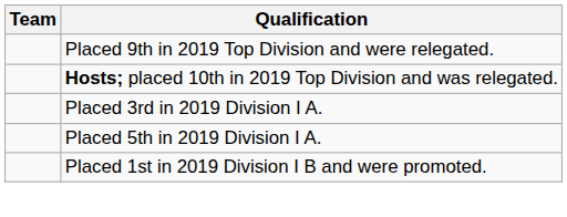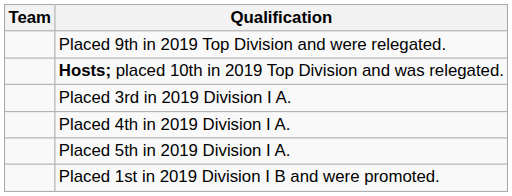 <table class="wikitable">
 <tr>
 <th>Team</th>
 <th>Qualification</th>
 </tr>
 <tr>
 <td></td>
 <td>Placed 9th in 2019 Top Division and were relegated.</td>
 </tr>
 <tr>
 <td></td>
 <td><strong>Hosts;</strong> placed 10th in 2019 Top Division and was relegated.</td>
 </tr>
 <tr>
 <td></td>
 <td>Placed 3rd in 2019 Division I A.</td>
 </tr>
 <tr>
 <td></td>
+<td>Placed 4th in 2019 Division I A.</td>
+</tr>
+<tr>
+<td></td>
 <td>Placed 5th in 2019 Division I A.</td>
 </tr>
 <tr>
 <td></td>
 <td>Placed 1st in 2019 Division I B and were promoted.</td>
 </tr>
 </table>
